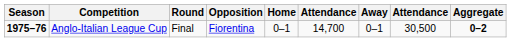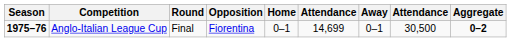 <table class="wikitable">
 <tr>
 <th>Season</th>
 <th>Competition</th>
 <th>Round</th>
 <th>Opposition</th>
 <th>Home</th>
 <th>Attendance</th>
 <th>Away</th>
 <th>Attendance</th>
 <th>Aggregate</th>
 </tr>
 <tr>
 <td><strong>1975–76</strong></td>
 <td><a href='#'>Anglo-Italian League Cup</a></td>
 <td>Final</td>
 <td> <a href='#'>Fiorentina</a></td>
 <td style="text-align:center;">0–1</td>
-<td style="text-align:center;">14,700</td>
+<td style="text-align:center;">14,699</td>
 <td style="text-align:center;">0–1</td>
 <td style="text-align:center;">30,500</td>
 <td style="text-align:center;"><strong>0–2</strong></td>
 </tr>
 </table>
